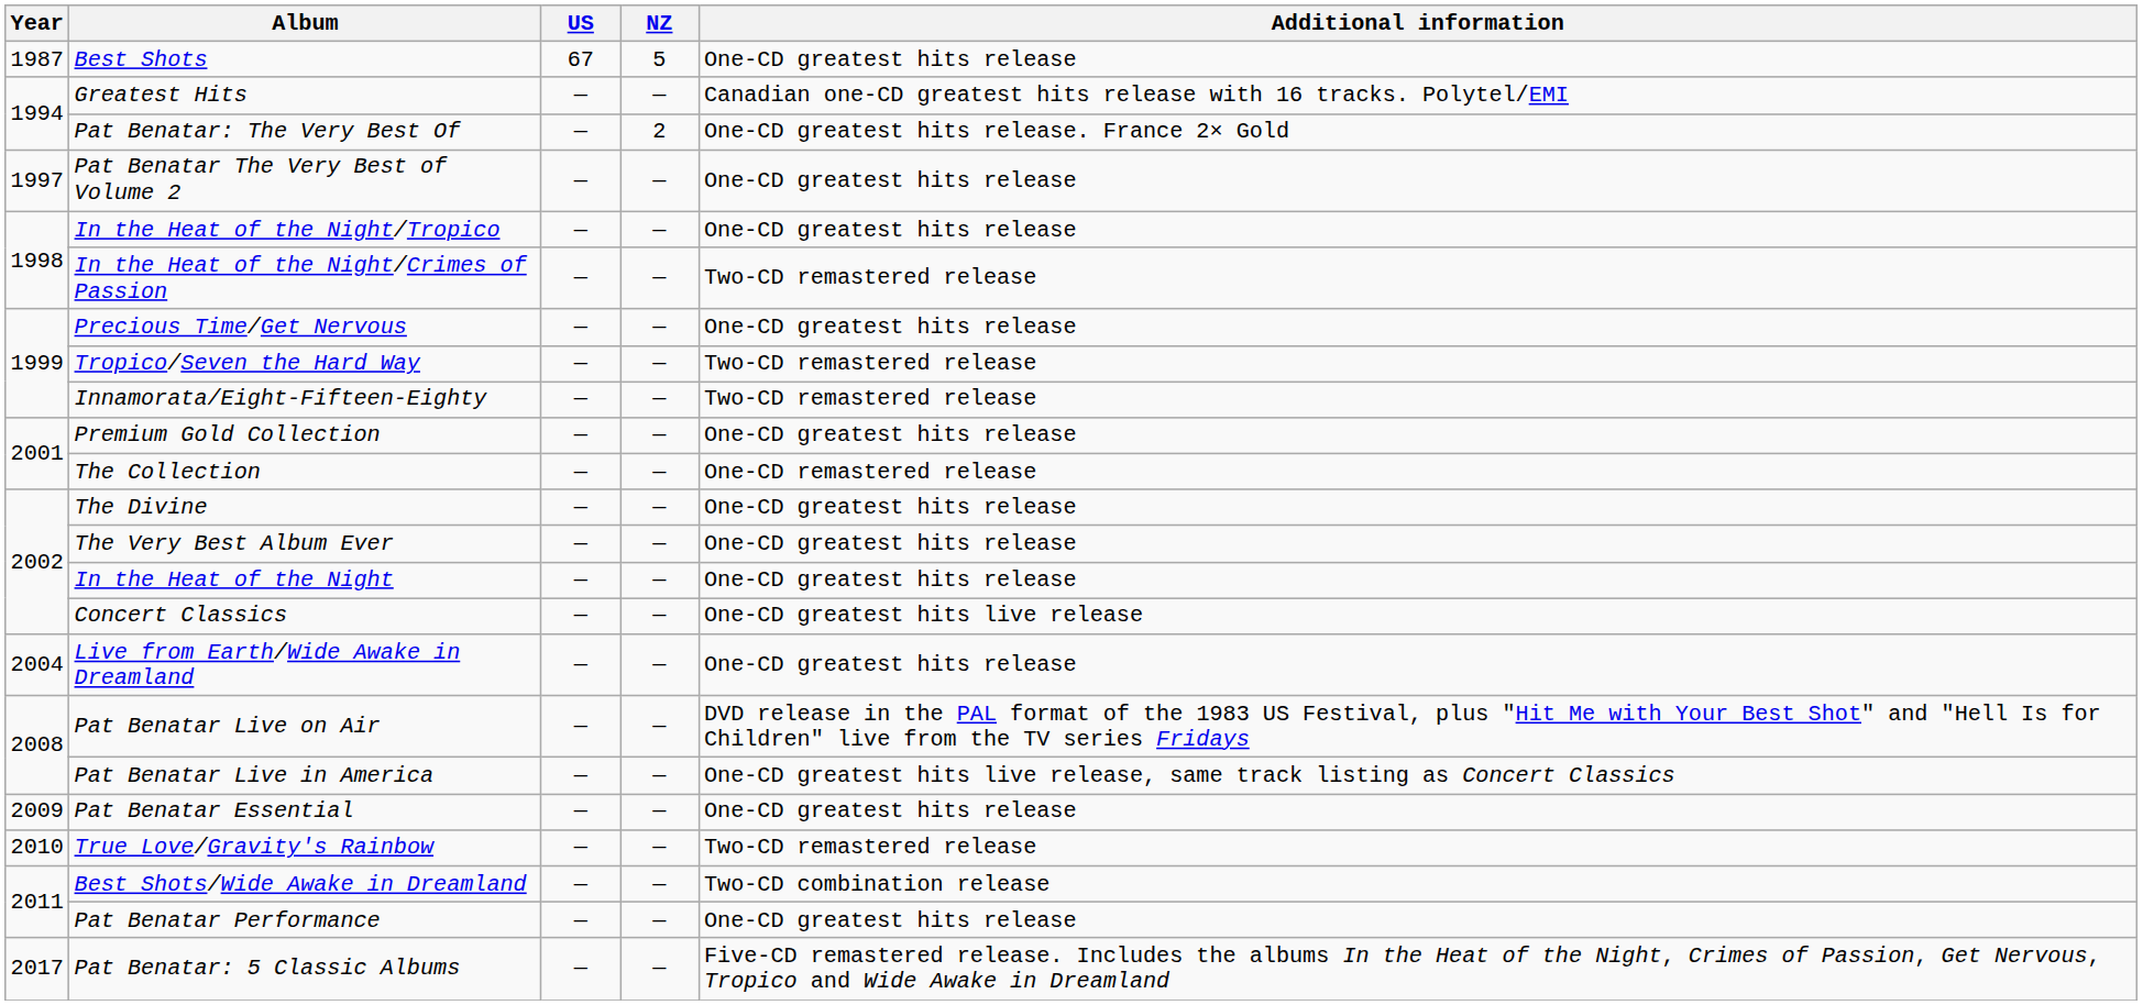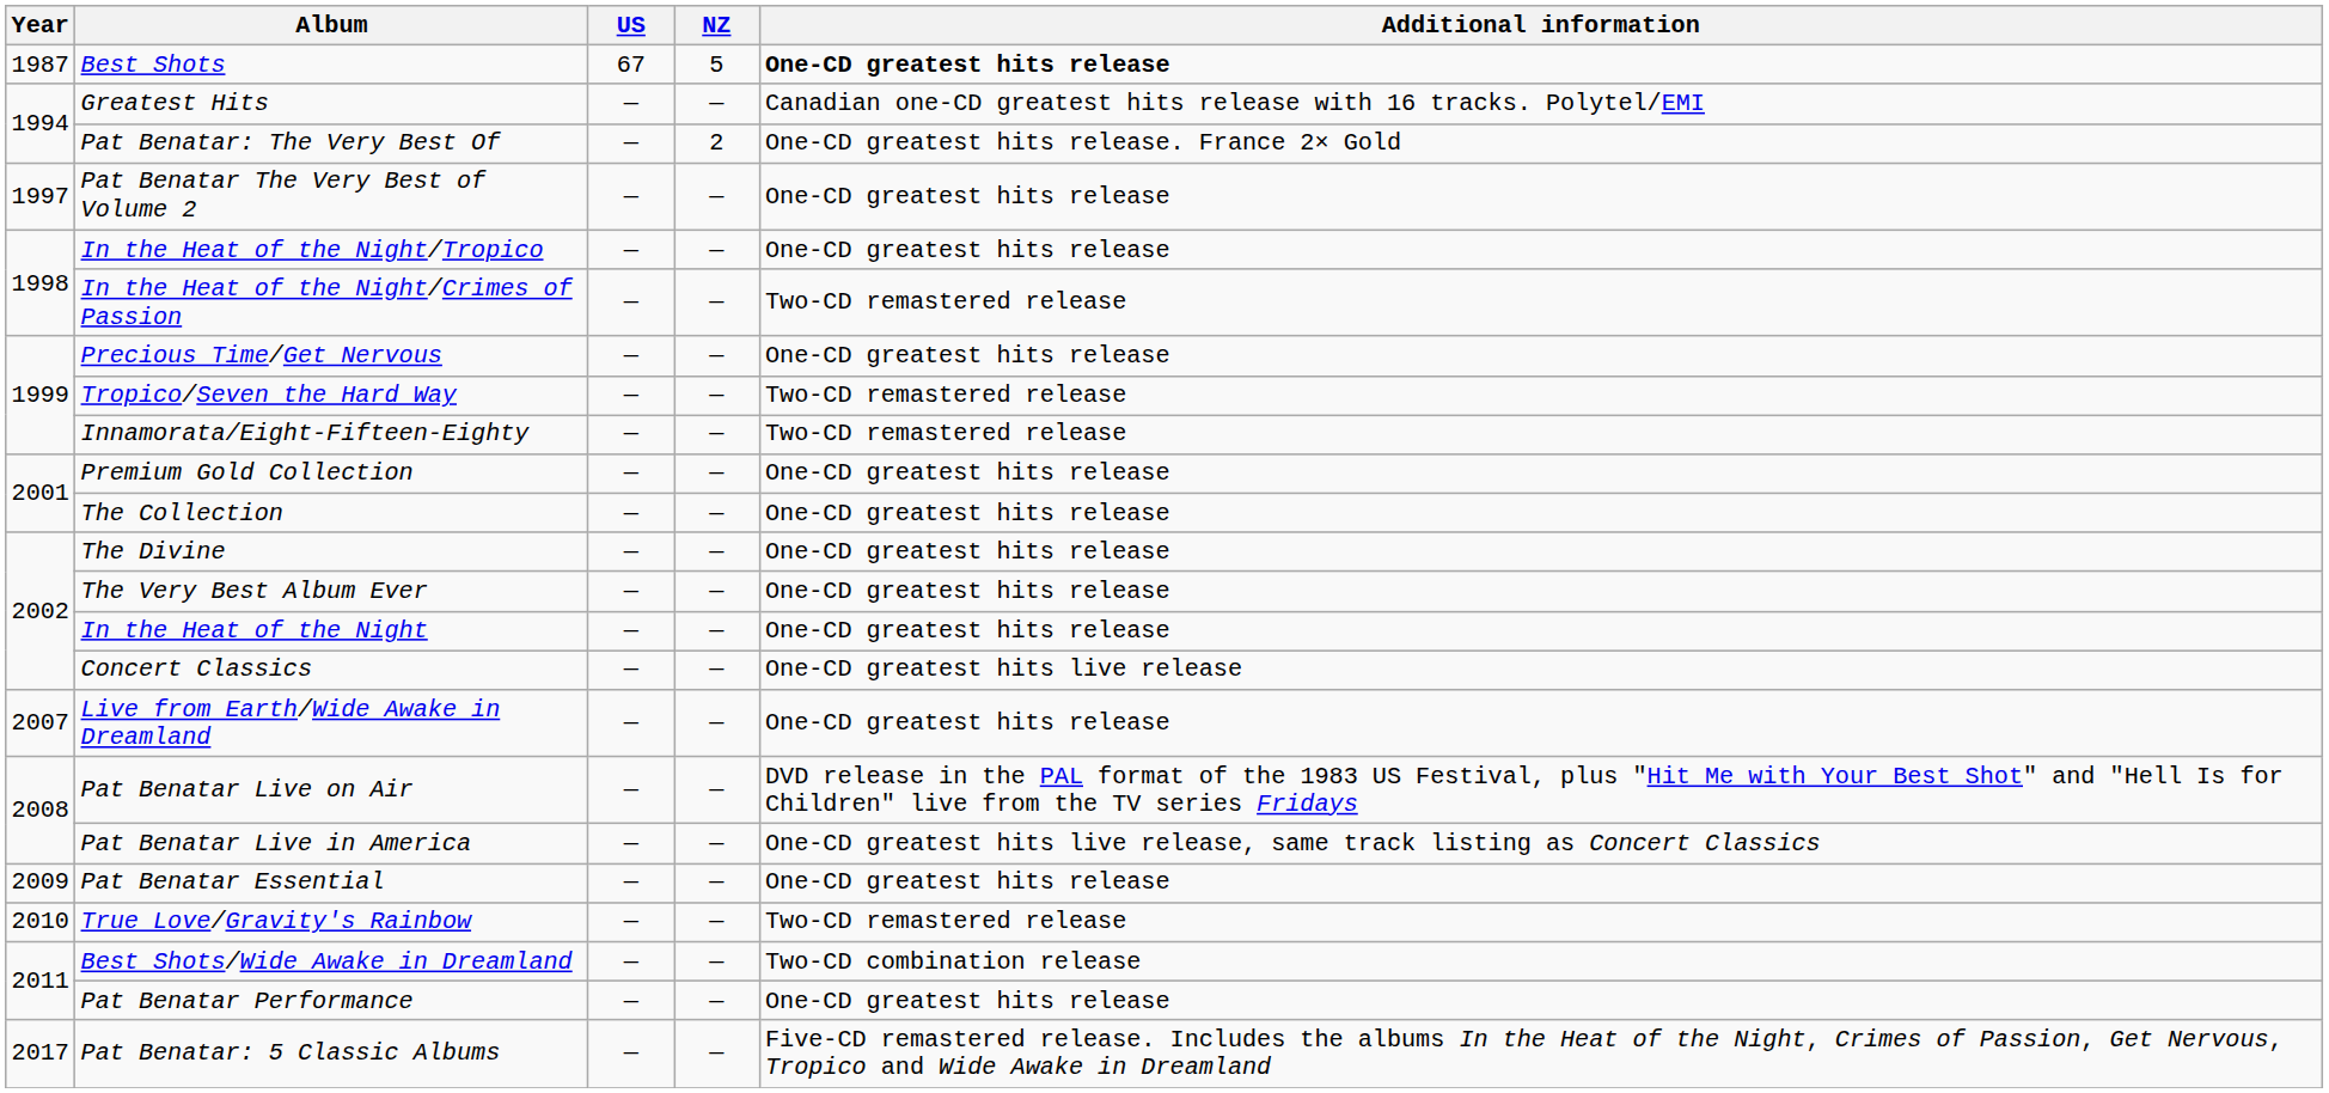 <table class="wikitable">
 <tr valign="bottom">
 <th>Year</th>
 <th>Album</th>
 <th width="40"><a href='#'>US</a><br></th>
 <th width="40"><a href='#'>NZ</a><br></th>
 <th>Additional information</th>
 </tr>
 <tr>
 <td>1987</td>
 <td><em><a href='#'>Best Shots</a></em></td>
 <td align="center">67</td>
 <td align="center">5</td>
-<td>One-CD greatest hits release</td>
+<td><strong>One-CD greatest hits release</strong></td>
 </tr>
 <tr>
 <td rowspan="2">1994</td>
 <td><em>Greatest Hits</em></td>
 <td align="center">—</td>
 <td align="center">—</td>
 <td>Canadian one-CD greatest hits release with 16 tracks. Polytel/<a href='#'>EMI</a></td>
 </tr>
 <tr>
 <td><em>Pat Benatar: The Very Best Of</em></td>
 <td align="center">—</td>
 <td align="center">2</td>
 <td>One-CD greatest hits release. France 2× Gold</td>
 </tr>
 <tr>
 <td>1997</td>
 <td><em>Pat Benatar The Very Best of Volume 2</em></td>
 <td align="center">—</td>
 <td align="center">—</td>
 <td>One-CD greatest hits release</td>
 </tr>
 <tr>
 <td rowspan="2">1998</td>
 <td><em><a href='#'>In the Heat of the Night</a>/<a href='#'>Tropico</a></em></td>
 <td align="center">—</td>
 <td align="center">—</td>
 <td>One-CD greatest hits release</td>
 </tr>
 <tr>
 <td><em><a href='#'>In the Heat of the Night</a>/<a href='#'>Crimes of Passion</a></em></td>
 <td align="center">—</td>
 <td align="center">—</td>
 <td>Two-CD remastered release</td>
 </tr>
 <tr>
 <td rowspan="3">1999</td>
 <td><em><a href='#'>Precious Time</a>/<a href='#'>Get Nervous</a></em></td>
 <td align="center">—</td>
 <td align="center">—</td>
 <td>One-CD greatest hits release</td>
 </tr>
 <tr>
 <td><em><a href='#'>Tropico</a>/<a href='#'>Seven the Hard Way</a></em></td>
 <td align="center">—</td>
 <td align="center">—</td>
 <td>Two-CD remastered release</td>
 </tr>
 <tr>
 <td><em>Innamorata/Eight-Fifteen-Eighty</em></td>
 <td align="center">—</td>
 <td align="center">—</td>
 <td>Two-CD remastered release</td>
 </tr>
 <tr>
 <td rowspan="2">2001</td>
 <td><em>Premium Gold Collection</em></td>
 <td align="center">—</td>
 <td align="center">—</td>
 <td>One-CD greatest hits release</td>
 </tr>
 <tr>
 <td><em>The Collection</em></td>
 <td align="center">—</td>
 <td align="center">—</td>
-<td>One-CD remastered release</td>
+<td>One-CD greatest hits release</td>
 </tr>
 <tr>
 <td rowspan="4">2002</td>
 <td><em>The Divine</em></td>
 <td align="center">—</td>
 <td align="center">—</td>
 <td>One-CD greatest hits release</td>
 </tr>
 <tr>
 <td><em>The Very Best Album Ever</em></td>
 <td align="center">—</td>
 <td align="center">—</td>
 <td>One-CD greatest hits release</td>
 </tr>
 <tr>
 <td><em><a href='#'>In the Heat of the Night</a></em></td>
 <td align="center">—</td>
 <td align="center">—</td>
 <td>One-CD greatest hits release</td>
 </tr>
 <tr>
 <td><em>Concert Classics</em></td>
 <td align="center">—</td>
 <td align="center">—</td>
 <td>One-CD greatest hits live release</td>
 </tr>
 <tr>
-<td>2004</td>
+<td>2007</td>
 <td><em><a href='#'>Live from Earth</a>/<a href='#'>Wide Awake in Dreamland</a></em></td>
 <td align="center">—</td>
 <td align="center">—</td>
 <td>One-CD greatest hits release</td>
 </tr>
 <tr>
 <td rowspan="2">2008</td>
 <td><em>Pat Benatar Live on Air</em></td>
 <td align="center">—</td>
 <td align="center">—</td>
 <td>DVD release in the <a href='#'>PAL</a> format of the 1983 US Festival, plus "<a href='#'>Hit Me with Your Best Shot</a>" and "Hell Is for Children" live from the TV series <em><a href='#'>Fridays</a></em></td>
 </tr>
 <tr>
 <td><em>Pat Benatar Live in America</em></td>
 <td align="center">—</td>
 <td align="center">—</td>
 <td>One-CD greatest hits live release, same track listing as <em>Concert Classics</em></td>
 </tr>
 <tr>
 <td>2009</td>
 <td><em>Pat Benatar Essential</em></td>
 <td align="center">—</td>
 <td align="center">—</td>
 <td>One-CD greatest hits release</td>
 </tr>
 <tr>
 <td>2010</td>
 <td><em><a href='#'>True Love</a>/<a href='#'>Gravity's Rainbow</a></em></td>
 <td align="center">—</td>
 <td align="center">—</td>
 <td>Two-CD remastered release</td>
 </tr>
 <tr>
 <td rowspan="2">2011</td>
 <td><em><a href='#'>Best Shots</a>/<a href='#'>Wide Awake in Dreamland</a></em></td>
 <td align="center">—</td>
 <td align="center">—</td>
 <td>Two-CD combination release</td>
 </tr>
 <tr>
 <td><em>Pat Benatar Performance</em></td>
 <td align="center">—</td>
 <td align="center">—</td>
 <td>One-CD greatest hits release</td>
 </tr>
 <tr>
 <td>2017</td>
 <td><em>Pat Benatar: 5 Classic Albums</em></td>
 <td align="center">—</td>
 <td align="center">—</td>
 <td>Five-CD remastered release. Includes the albums <em>In the Heat of the Night</em>, <em>Crimes of Passion</em>, <em>Get Nervous</em>, <em>Tropico</em> and <em>Wide Awake in Dreamland</em></td>
 </tr>
 </table>
